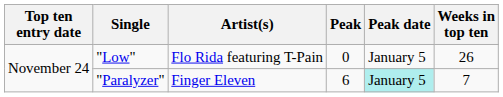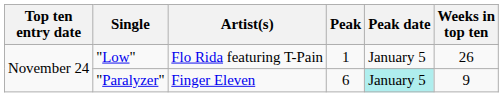 <table class="wikitable sortable">
 <tr>
 <th>Top ten<br>entry date</th>
 <th>Single</th>
 <th>Artist(s)</th>
 <th data-sort-type="number">Peak</th>
 <th>Peak date</th>
 <th data-sort-type="number">Weeks in<br>top ten</th>
 </tr>
 <tr>
 <td rowspan="2">November 24</td>
 <td>"<a href='#'>Low</a>"</td>
 <td><a href='#'>Flo Rida</a> featuring T-Pain</td>
-<td align=center>0</td>
+<td align=center>1</td>
 <td>January 5</td>
 <td align=center>26</td>
 </tr>
 <tr>
 <td>"<a href='#'>Paralyzer</a>"</td>
 <td><a href='#'>Finger Eleven</a></td>
 <td align=center>6</td>
 <td style="background: paleturquoise;">January 5</td>
-<td align=center>7</td>
+<td align=center>9</td>
 </tr>
 </table>
